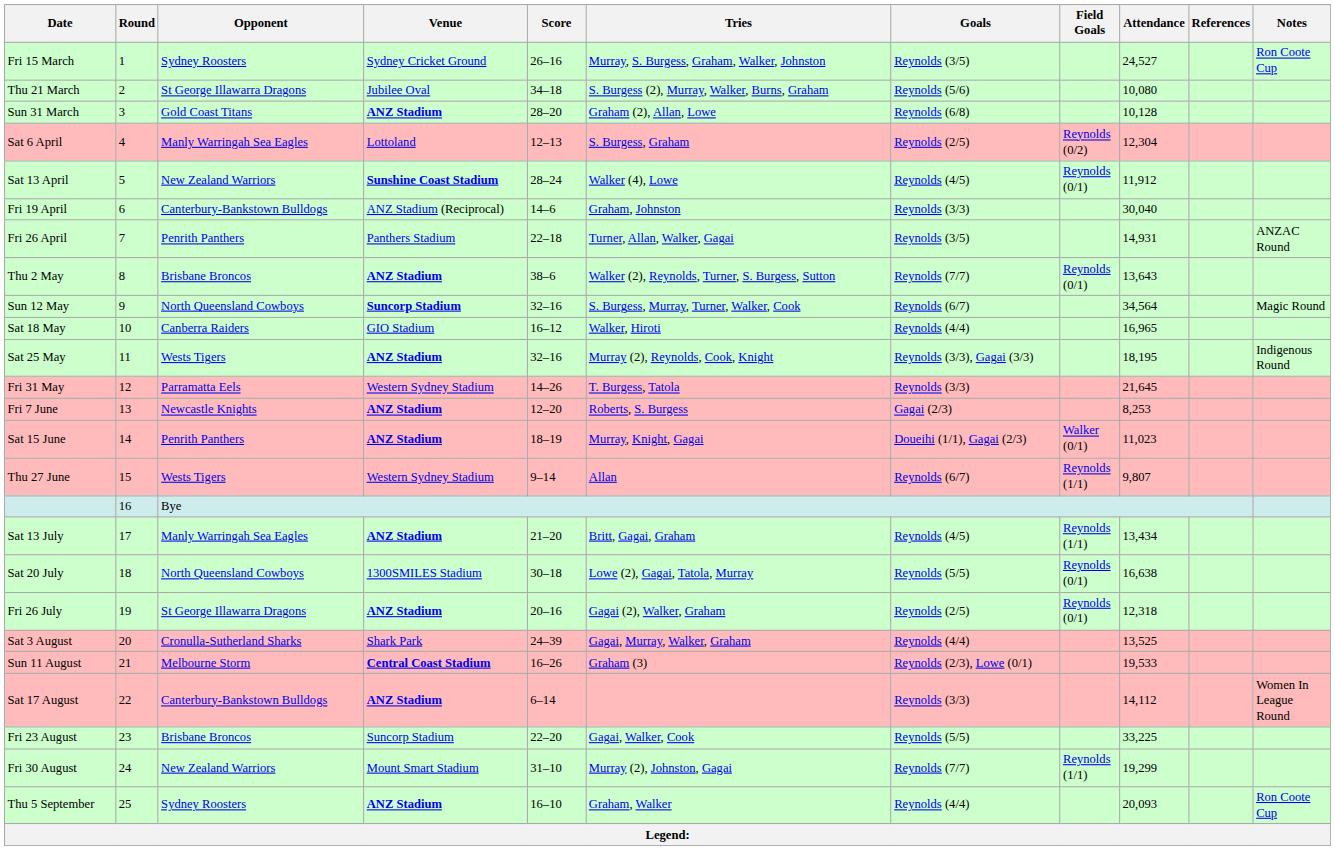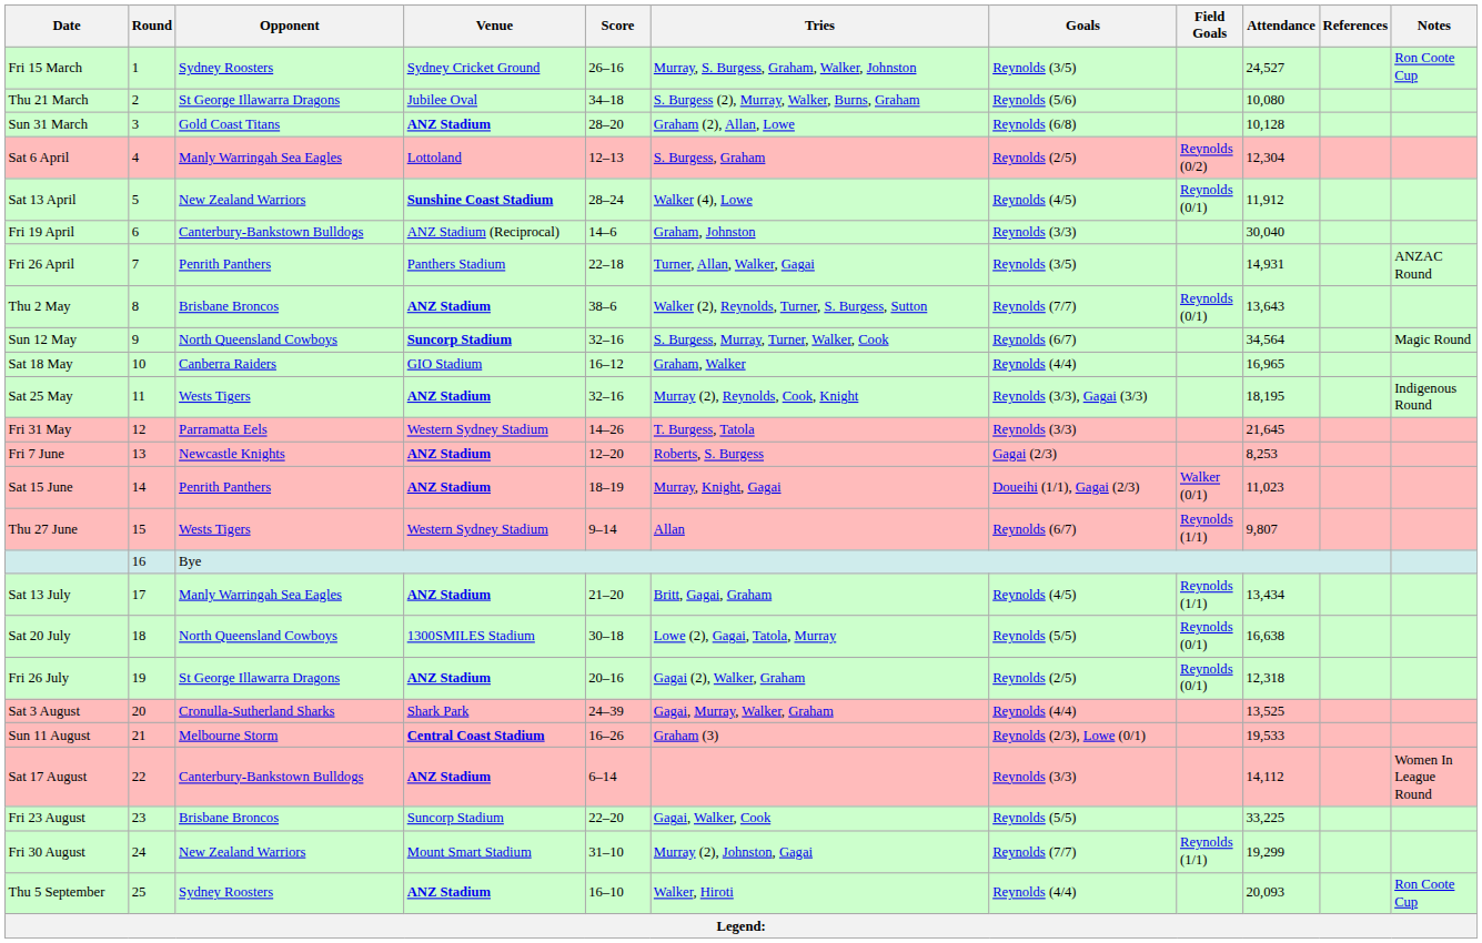 <table class="wikitable" width="100%" style="font-size:75%;">
 <tr>
 <th width="100">Date</th>
 <th>Round</th>
 <th width="190">Opponent</th>
 <th width="150">Venue</th>
 <th width="50">Score</th>
 <th width="285">Tries</th>
 <th width="155">Goals</th>
 <th>Field Goals</th>
 <th width="60">Attendance</th>
 <th>References</th>
 <th>Notes</th>
 </tr>
 <tr bgcolor="#CCFFCC">
 <td>Fri 15 March</td>
 <td>1</td>
 <td> <a href='#'>Sydney Roosters</a></td>
 <td><a href='#'>Sydney Cricket Ground</a></td>
 <td>26–16</td>
 <td><a href='#'>Murray</a>, <a href='#'>S. Burgess</a>, <a href='#'>Graham</a>, <a href='#'>Walker</a>, <a href='#'>Johnston</a></td>
 <td><a href='#'>Reynolds</a> (3/5)</td>
 <td></td>
 <td>24,527</td>
 <td></td>
 <td><a href='#'>Ron Coote Cup</a></td>
 </tr>
 <tr bgcolor="#CCFFCC">
 <td>Thu 21 March</td>
 <td>2</td>
 <td> <a href='#'>St George Illawarra Dragons</a></td>
 <td><a href='#'>Jubilee Oval</a></td>
 <td>34–18</td>
 <td><a href='#'>S. Burgess</a> (2), <a href='#'>Murray</a>, <a href='#'>Walker</a>, <a href='#'>Burns</a>, <a href='#'>Graham</a></td>
 <td><a href='#'>Reynolds</a> (5/6)</td>
 <td></td>
 <td>10,080</td>
 <td></td>
 <td></td>
 </tr>
 <tr bgcolor="#CCFFCC">
 <td>Sun 31 March</td>
 <td>3</td>
 <td> <a href='#'>Gold Coast Titans</a></td>
 <td><strong><a href='#'>ANZ Stadium</a></strong></td>
 <td>28–20</td>
 <td><a href='#'>Graham</a> (2), <a href='#'>Allan</a>, <a href='#'>Lowe</a></td>
 <td><a href='#'>Reynolds</a> (6/8)</td>
 <td></td>
 <td>10,128</td>
 <td></td>
 <td></td>
 </tr>
 <tr bgcolor="#FFBBBB">
 <td>Sat 6 April</td>
 <td>4</td>
 <td> <a href='#'>Manly Warringah Sea Eagles</a></td>
 <td><a href='#'>Lottoland</a></td>
 <td>12–13</td>
 <td><a href='#'>S. Burgess</a>, <a href='#'>Graham</a></td>
 <td><a href='#'>Reynolds</a> (2/5)</td>
 <td><a href='#'>Reynolds</a> (0/2)</td>
 <td>12,304</td>
 <td></td>
 <td></td>
 </tr>
 <tr bgcolor="#CCFFCC">
 <td>Sat 13 April</td>
 <td>5</td>
 <td> <a href='#'>New Zealand Warriors</a></td>
 <td><strong><a href='#'>Sunshine Coast Stadium</a></strong></td>
 <td>28–24</td>
 <td><a href='#'>Walker</a> (4), <a href='#'>Lowe</a></td>
 <td><a href='#'>Reynolds</a> (4/5)</td>
 <td><a href='#'>Reynolds</a> (0/1)</td>
 <td>11,912</td>
 <td></td>
 <td></td>
 </tr>
 <tr bgcolor="#CCFFCC">
 <td>Fri 19 April</td>
 <td>6</td>
 <td> <a href='#'>Canterbury-Bankstown Bulldogs</a></td>
 <td><a href='#'>ANZ Stadium</a> (Reciprocal)</td>
 <td>14–6</td>
 <td><a href='#'>Graham</a>, <a href='#'>Johnston</a></td>
 <td><a href='#'>Reynolds</a> (3/3)</td>
 <td></td>
 <td>30,040</td>
 <td></td>
 <td></td>
 </tr>
 <tr bgcolor="#CCFFCC">
 <td>Fri 26 April</td>
 <td>7</td>
 <td> <a href='#'>Penrith Panthers</a></td>
 <td><a href='#'>Panthers Stadium</a></td>
 <td>22–18</td>
 <td><a href='#'>Turner</a>, <a href='#'>Allan</a>, <a href='#'>Walker</a>, <a href='#'>Gagai</a></td>
 <td><a href='#'>Reynolds</a> (3/5)</td>
 <td></td>
 <td>14,931</td>
 <td></td>
 <td>ANZAC Round</td>
 </tr>
 <tr bgcolor="#CCFFCC">
 <td>Thu 2 May</td>
 <td>8</td>
 <td> <a href='#'>Brisbane Broncos</a></td>
 <td><strong><a href='#'>ANZ Stadium</a></strong></td>
 <td>38–6</td>
 <td><a href='#'>Walker</a> (2), <a href='#'>Reynolds</a>, <a href='#'>Turner</a>, <a href='#'>S. Burgess</a>, <a href='#'>Sutton</a></td>
 <td><a href='#'>Reynolds</a> (7/7)</td>
 <td><a href='#'>Reynolds</a> (0/1)</td>
 <td>13,643</td>
 <td></td>
 <td></td>
 </tr>
 <tr bgcolor="#CCFFCC">
 <td>Sun 12 May</td>
 <td>9</td>
 <td> <a href='#'>North Queensland Cowboys</a></td>
 <td><strong><a href='#'>Suncorp Stadium</a></strong></td>
 <td>32–16</td>
 <td><a href='#'>S. Burgess</a>, <a href='#'>Murray</a>, <a href='#'>Turner</a>, <a href='#'>Walker</a>, <a href='#'>Cook</a></td>
 <td><a href='#'>Reynolds</a> (6/7)</td>
 <td></td>
 <td>34,564</td>
 <td></td>
 <td>Magic Round</td>
 </tr>
 <tr bgcolor="#CCFFCC">
 <td>Sat 18 May</td>
 <td>10</td>
 <td> <a href='#'>Canberra Raiders</a></td>
 <td><a href='#'>GIO Stadium</a></td>
 <td>16–12</td>
-<td><a href='#'>Walker</a>, <a href='#'>Hiroti</a></td>
+<td><a href='#'>Graham</a>, <a href='#'>Walker</a></td>
 <td><a href='#'>Reynolds</a> (4/4)</td>
 <td></td>
 <td>16,965</td>
 <td></td>
 <td></td>
 </tr>
 <tr bgcolor="#CCFFCC">
 <td>Sat 25 May</td>
 <td>11</td>
 <td> <a href='#'>Wests Tigers</a></td>
 <td><strong><a href='#'>ANZ Stadium</a></strong></td>
 <td>32–16</td>
 <td><a href='#'>Murray</a> (2), <a href='#'>Reynolds</a>, <a href='#'>Cook</a>, <a href='#'>Knight</a></td>
 <td><a href='#'>Reynolds</a> (3/3), <a href='#'>Gagai</a> (3/3)</td>
 <td></td>
 <td>18,195</td>
 <td></td>
 <td>Indigenous Round</td>
 </tr>
 <tr bgcolor="#FFBBBB">
 <td>Fri 31 May</td>
 <td>12</td>
 <td> <a href='#'>Parramatta Eels</a></td>
 <td><a href='#'>Western Sydney Stadium</a></td>
 <td>14–26</td>
 <td><a href='#'>T. Burgess</a>, <a href='#'>Tatola</a></td>
 <td><a href='#'>Reynolds</a> (3/3)</td>
 <td></td>
 <td>21,645</td>
 <td></td>
 <td></td>
 </tr>
 <tr bgcolor="#FFBBBB">
 <td>Fri 7 June</td>
 <td>13</td>
 <td> <a href='#'>Newcastle Knights</a></td>
 <td><strong><a href='#'>ANZ Stadium</a></strong></td>
 <td>12–20</td>
 <td><a href='#'>Roberts</a>, <a href='#'>S. Burgess</a></td>
 <td><a href='#'>Gagai</a> (2/3)</td>
 <td></td>
 <td>8,253</td>
 <td></td>
 <td></td>
 </tr>
 <tr bgcolor="#FFBBBB">
 <td>Sat 15 June</td>
 <td>14</td>
 <td> <a href='#'>Penrith Panthers</a></td>
 <td><strong><a href='#'>ANZ Stadium</a></strong></td>
 <td>18–19</td>
 <td><a href='#'>Murray</a>, <a href='#'>Knight</a>, <a href='#'>Gagai</a></td>
 <td><a href='#'>Doueihi</a> (1/1), <a href='#'>Gagai</a> (2/3)</td>
 <td><a href='#'>Walker</a> (0/1)</td>
 <td>11,023</td>
 <td></td>
 <td></td>
 </tr>
 <tr bgcolor="#FFBBBB">
 <td>Thu 27 June</td>
 <td>15</td>
 <td> <a href='#'>Wests Tigers</a></td>
 <td><a href='#'>Western Sydney Stadium</a></td>
 <td>9–14</td>
 <td><a href='#'>Allan</a></td>
 <td><a href='#'>Reynolds</a> (6/7)</td>
 <td><a href='#'>Reynolds</a> (1/1)</td>
 <td>9,807</td>
 <td></td>
 <td></td>
 </tr>
 <tr bgcolor="#cfecec">
 <td></td>
 <td>16</td>
 <td colspan="8">Bye</td>
 <td></td>
 </tr>
 <tr bgcolor="#CCFFCC">
 <td>Sat 13 July</td>
 <td>17</td>
 <td> <a href='#'>Manly Warringah Sea Eagles</a></td>
 <td><strong><a href='#'>ANZ Stadium</a></strong></td>
 <td>21–20</td>
 <td><a href='#'>Britt</a>, <a href='#'>Gagai</a>, <a href='#'>Graham</a></td>
 <td><a href='#'>Reynolds</a> (4/5)</td>
 <td><a href='#'>Reynolds</a> (1/1)</td>
 <td>13,434</td>
 <td></td>
 <td></td>
 </tr>
 <tr bgcolor="#CCFFCC">
 <td>Sat 20 July</td>
 <td>18</td>
 <td> <a href='#'>North Queensland Cowboys</a></td>
 <td><a href='#'>1300SMILES Stadium</a></td>
 <td>30–18</td>
 <td><a href='#'>Lowe</a> (2), <a href='#'>Gagai</a>, <a href='#'>Tatola</a>, <a href='#'>Murray</a></td>
 <td><a href='#'>Reynolds</a> (5/5)</td>
 <td><a href='#'>Reynolds</a> (0/1)</td>
 <td>16,638</td>
 <td></td>
 <td></td>
 </tr>
 <tr bgcolor="#CCFFCC">
 <td>Fri 26 July</td>
 <td>19</td>
 <td> <a href='#'>St George Illawarra Dragons</a></td>
 <td><strong><a href='#'>ANZ Stadium</a></strong></td>
 <td>20–16</td>
 <td><a href='#'>Gagai</a> (2), <a href='#'>Walker</a>, <a href='#'>Graham</a></td>
 <td><a href='#'>Reynolds</a> (2/5)</td>
 <td><a href='#'>Reynolds</a> (0/1)</td>
 <td>12,318</td>
 <td></td>
 <td></td>
 </tr>
 <tr bgcolor="#FFBBBB">
 <td>Sat 3 August</td>
 <td>20</td>
 <td> <a href='#'>Cronulla-Sutherland Sharks</a></td>
 <td><a href='#'>Shark Park</a></td>
 <td>24–39</td>
 <td><a href='#'>Gagai</a>, <a href='#'>Murray</a>, <a href='#'>Walker</a>, <a href='#'>Graham</a></td>
 <td><a href='#'>Reynolds</a> (4/4)</td>
 <td></td>
 <td>13,525</td>
 <td></td>
 <td></td>
 </tr>
 <tr bgcolor="#FFBBBB">
 <td>Sun 11 August</td>
 <td>21</td>
 <td> <a href='#'>Melbourne Storm</a></td>
 <td><strong><a href='#'>Central Coast Stadium</a></strong></td>
 <td>16–26</td>
 <td><a href='#'>Graham</a> (3)</td>
 <td><a href='#'>Reynolds</a> (2/3), <a href='#'>Lowe</a> (0/1)</td>
 <td></td>
 <td>19,533</td>
 <td></td>
 <td></td>
 </tr>
 <tr bgcolor="#FFBBBB">
 <td>Sat 17 August</td>
 <td>22</td>
 <td> <a href='#'>Canterbury-Bankstown Bulldogs</a></td>
 <td><strong><a href='#'>ANZ Stadium</a></strong></td>
 <td>6–14</td>
 <td></td>
 <td><a href='#'>Reynolds</a> (3/3)</td>
 <td></td>
 <td>14,112</td>
 <td></td>
 <td>Women In League Round</td>
 </tr>
 <tr bgcolor="#CCFFCC">
 <td>Fri 23 August</td>
 <td>23</td>
 <td> <a href='#'>Brisbane Broncos</a></td>
 <td><a href='#'>Suncorp Stadium</a></td>
 <td>22–20</td>
 <td><a href='#'>Gagai</a>, <a href='#'>Walker</a>, <a href='#'>Cook</a></td>
 <td><a href='#'>Reynolds</a> (5/5)</td>
 <td></td>
 <td>33,225</td>
 <td></td>
 <td></td>
 </tr>
 <tr bgcolor="#CCFFCC">
 <td>Fri 30 August</td>
 <td>24</td>
 <td> <a href='#'>New Zealand Warriors</a></td>
 <td><a href='#'>Mount Smart Stadium</a></td>
 <td>31–10</td>
 <td><a href='#'>Murray</a> (2), <a href='#'>Johnston</a>, <a href='#'>Gagai</a></td>
 <td><a href='#'>Reynolds</a> (7/7)</td>
 <td><a href='#'>Reynolds</a> (1/1)</td>
 <td>19,299</td>
 <td></td>
 <td></td>
 </tr>
 <tr bgcolor="#CCFFCC">
 <td>Thu 5 September</td>
 <td>25</td>
 <td> <a href='#'>Sydney Roosters</a></td>
 <td><strong><a href='#'>ANZ Stadium</a></strong></td>
 <td>16–10</td>
-<td><a href='#'>Graham</a>, <a href='#'>Walker</a></td>
+<td><a href='#'>Walker</a>, <a href='#'>Hiroti</a></td>
 <td><a href='#'>Reynolds</a> (4/4)</td>
 <td></td>
 <td>20,093</td>
 <td></td>
 <td><a href='#'>Ron Coote Cup</a></td>
 </tr>
 <tr>
 <th colspan="11"><strong>Legend</strong>:    </th>
 </tr>
 </table>
